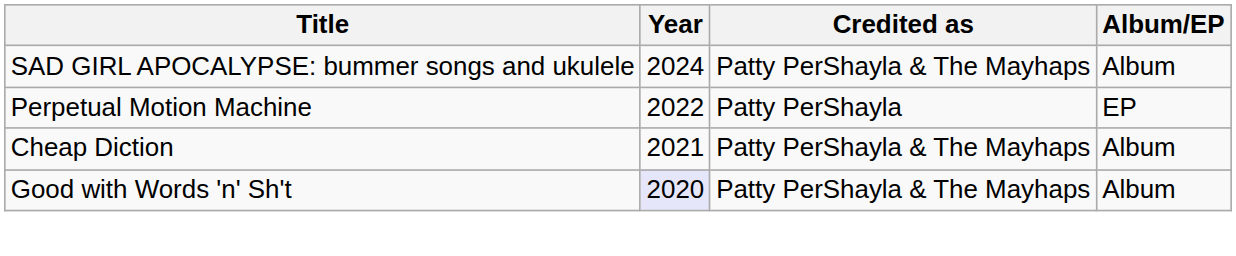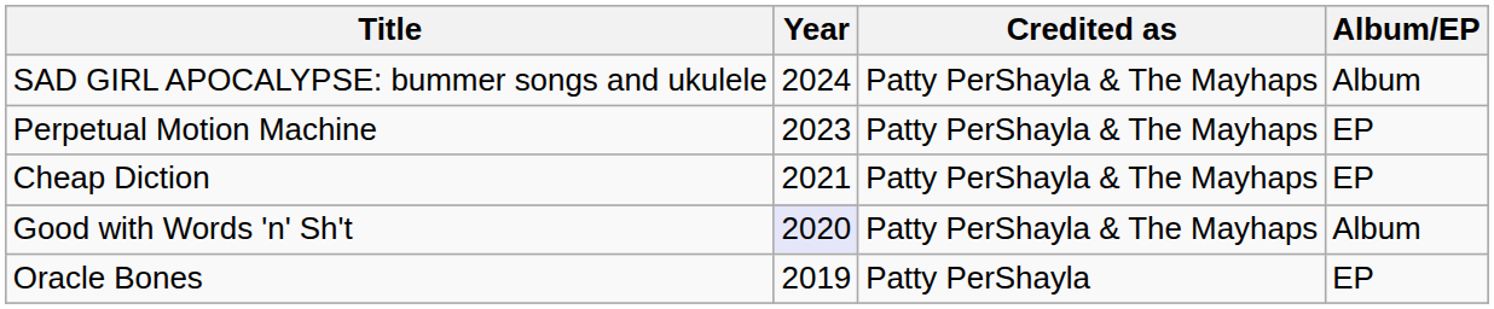 <table class="wikitable">
 <tr>
 <th>Title</th>
 <th>Year</th>
 <th>Credited as</th>
 <th>Album/EP</th>
 </tr>
 <tr>
 <td>SAD GIRL APOCALYPSE: bummer songs and ukulele</td>
 <td>2024</td>
 <td>Patty PerShayla & The Mayhaps</td>
 <td>Album</td>
 </tr>
 <tr>
 <td>Perpetual Motion Machine</td>
-<td>2022</td>
-<td>Patty PerShayla</td>
+<td>2023</td>
+<td>Patty PerShayla & The Mayhaps</td>
 <td>EP</td>
 </tr>
 <tr>
 <td>Cheap Diction</td>
 <td>2021</td>
 <td>Patty PerShayla & The Mayhaps</td>
-<td>Album</td>
+<td>EP</td>
 </tr>
 <tr>
 <td>Good with Words 'n' Sh't</td>
 <td style="background: lavender;">2020</td>
 <td>Patty PerShayla & The Mayhaps</td>
 <td>Album</td>
 </tr>
+<tr>
+<td>Oracle Bones</td>
+<td>2019</td>
+<td>Patty PerShayla</td>
+<td>EP</td>
+</tr>
 </table>
